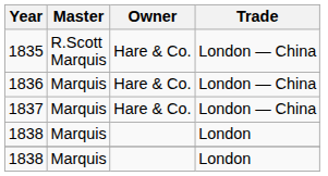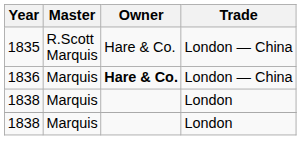 <table class="sortable wikitable">
 <tr>
 <th>Year</th>
 <th>Master</th>
 <th>Owner</th>
 <th>Trade</th>
 </tr>
 <tr>
 <td>1835</td>
 <td>R.Scott<br>Marquis</td>
 <td>Hare & Co.</td>
 <td>London — China</td>
 </tr>
 <tr>
 <td>1836</td>
 <td>Marquis</td>
-<td>Hare & Co.</td>
-<td>London — China</td>
-</tr>
-<tr>
-<td>1837</td>
-<td>Marquis</td>
-<td>Hare & Co.</td>
+<td><strong>Hare & Co.</strong></td>
 <td>London — China</td>
 </tr>
 <tr>
 <td>1838</td>
 <td>Marquis</td>
 <td></td>
 <td>London</td>
 </tr>
 <tr>
 </tr>
 <tr>
 <td>1838</td>
 <td>Marquis</td>
 <td></td>
 <td>London</td>
 </tr>
 </table>
